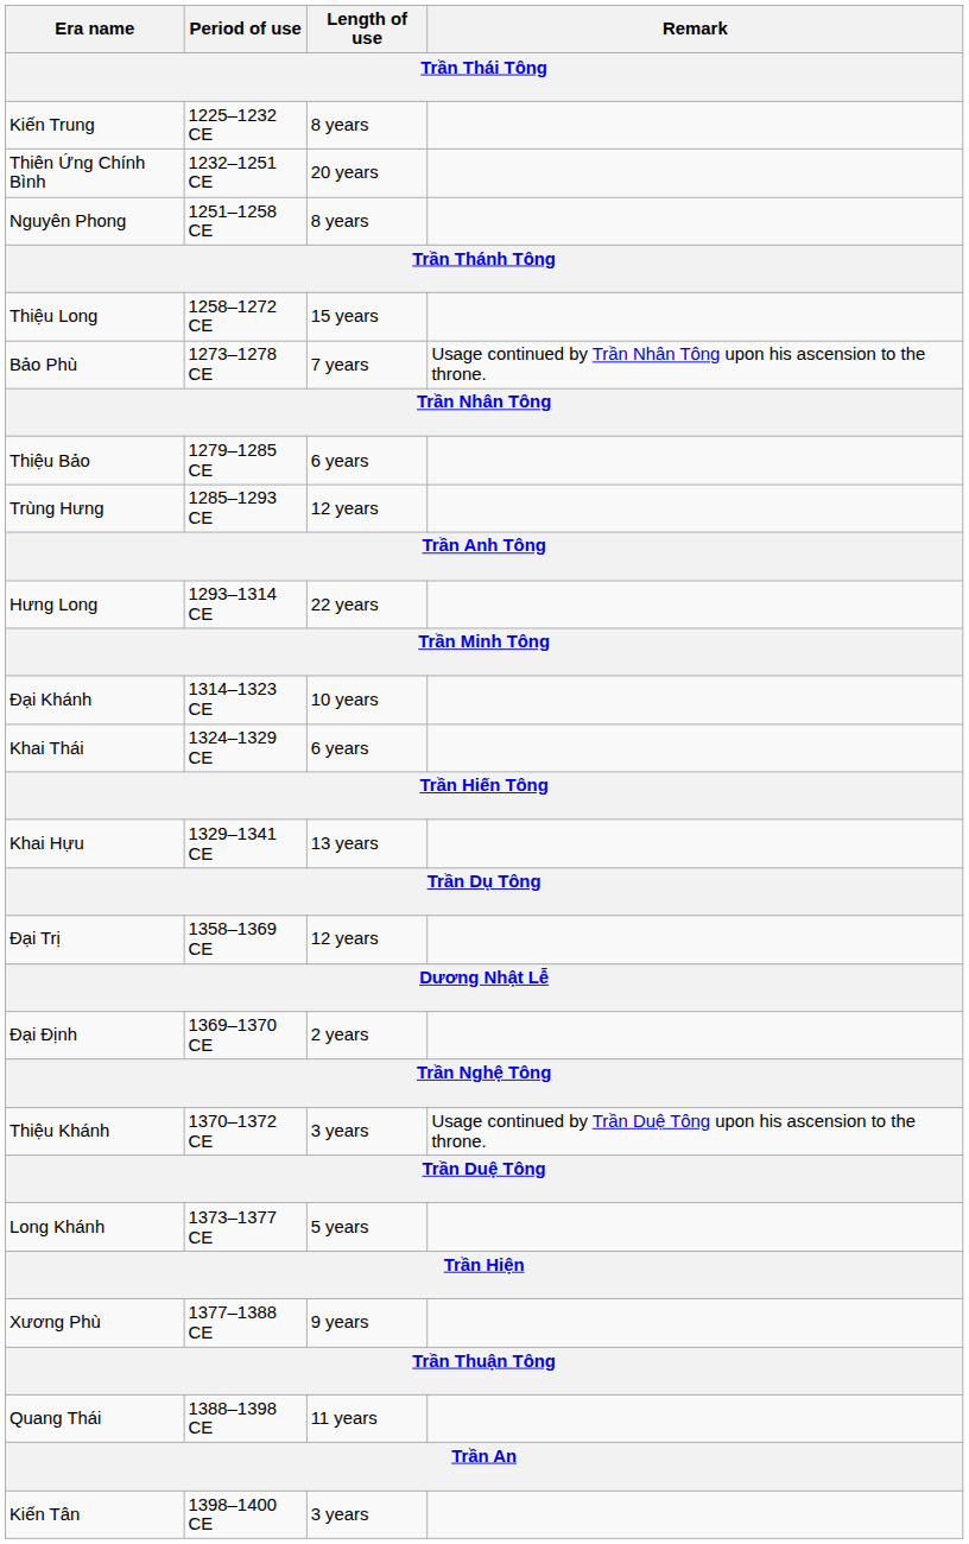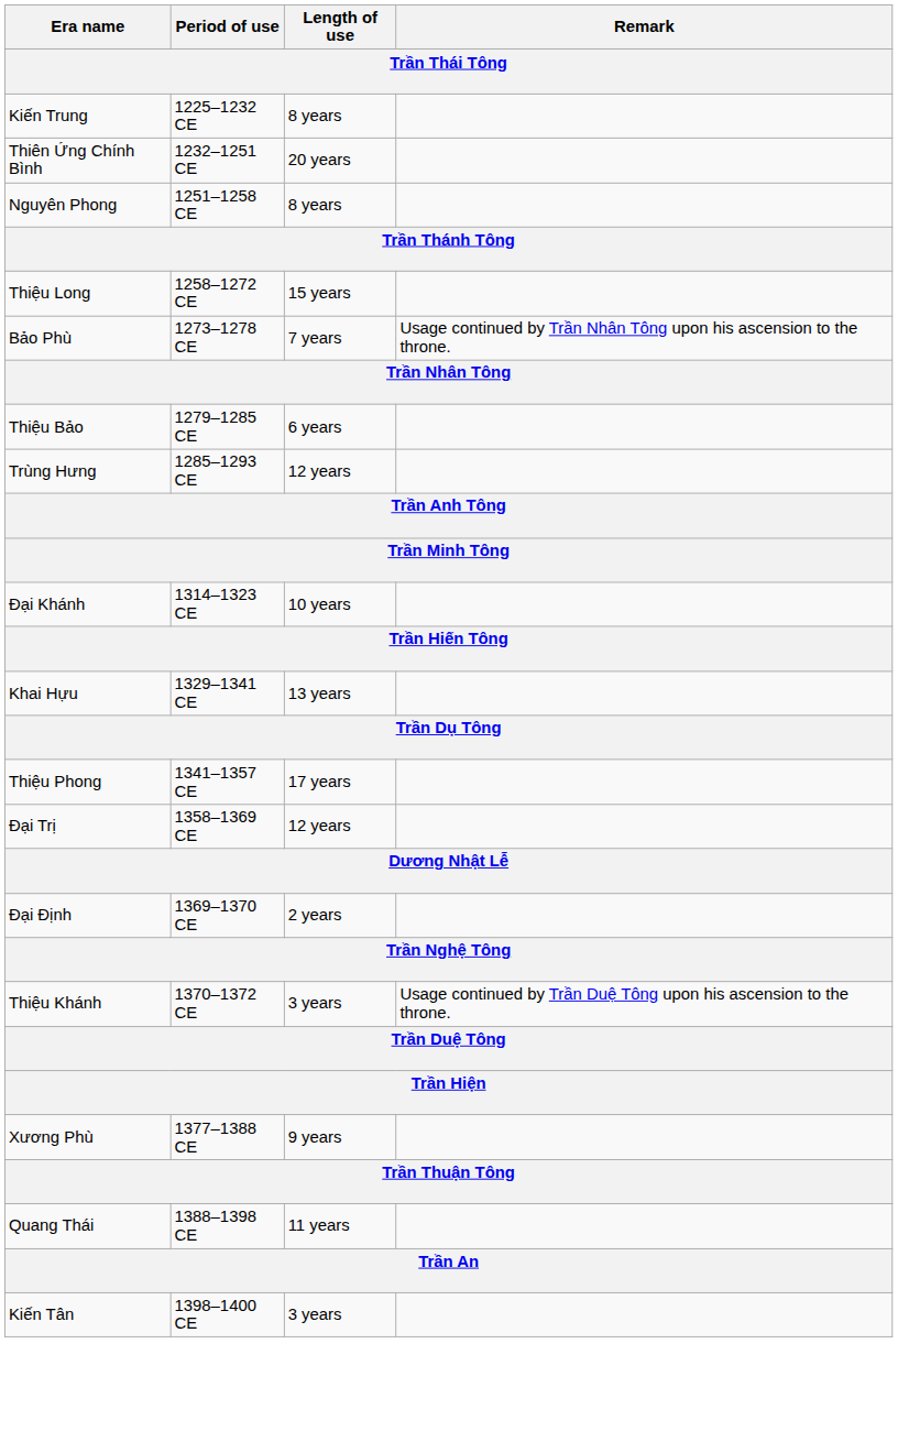 <table class="wikitable">
 <tr>
 <th>Era name</th>
 <th>Period of use</th>
 <th>Length of use</th>
 <th>Remark</th>
 </tr>
 <tr>
 <th colspan="4"><a href='#'>Trần Thái Tông</a><br><br></th>
 </tr>
 <tr>
 <td>Kiến Trung<br></td>
 <td>1225–1232 CE</td>
 <td>8 years</td>
 <td></td>
 </tr>
 <tr>
 <td>Thiên Ứng Chính Bình<br></td>
 <td>1232–1251 CE</td>
 <td>20 years</td>
 <td></td>
 </tr>
 <tr>
 <td>Nguyên Phong<br></td>
 <td>1251–1258 CE</td>
 <td>8 years</td>
 <td></td>
 </tr>
 <tr>
 <th colspan="4"><a href='#'>Trần Thánh Tông</a><br><br></th>
 </tr>
 <tr>
 <td>Thiệu Long<br></td>
 <td>1258–1272 CE</td>
 <td>15 years</td>
 <td></td>
 </tr>
 <tr>
 <td>Bảo Phù<br></td>
 <td>1273–1278 CE</td>
 <td>7 years</td>
 <td>Usage continued by <a href='#'>Trần Nhân Tông</a> upon his ascension to the throne.</td>
 </tr>
 <tr>
 <th colspan="4"><a href='#'>Trần Nhân Tông</a><br><br></th>
 </tr>
 <tr>
 <td>Thiệu Bảo<br></td>
 <td>1279–1285 CE</td>
 <td>6 years</td>
 <td></td>
 </tr>
 <tr>
 <td>Trùng Hưng<br></td>
 <td>1285–1293 CE</td>
 <td>12 years</td>
 <td></td>
 </tr>
 <tr>
 <th colspan="4"><a href='#'>Trần Anh Tông</a><br><br></th>
 </tr>
 <tr>
-<td>Hưng Long<br></td>
-<td>1293–1314 CE</td>
-<td>22 years</td>
-<td></td>
-</tr>
-<tr>
 <th colspan="4"><a href='#'>Trần Minh Tông</a><br><br></th>
 </tr>
 <tr>
 <td>Đại Khánh<br></td>
 <td>1314–1323 CE</td>
 <td>10 years</td>
-<td></td>
-</tr>
-<tr>
-<td>Khai Thái<br></td>
-<td>1324–1329 CE</td>
-<td>6 years</td>
 <td></td>
 </tr>
 <tr>
 <th colspan="4"><a href='#'>Trần Hiến Tông</a><br><br></th>
 </tr>
 <tr>
 <td>Khai Hựu<br></td>
 <td>1329–1341 CE</td>
 <td>13 years</td>
 <td></td>
 </tr>
 <tr>
 <th colspan="4"><a href='#'>Trần Dụ Tông</a><br><br></th>
+</tr>
+<tr>
+<td>Thiệu Phong<br></td>
+<td>1341–1357 CE</td>
+<td>17 years</td>
+<td></td>
 </tr>
 <tr>
 <td>Đại Trị<br></td>
 <td>1358–1369 CE</td>
 <td>12 years</td>
 <td></td>
 </tr>
 <tr>
 <th colspan="4"><a href='#'>Dương Nhật Lễ</a><br><br></th>
 </tr>
 <tr>
 <td>Đại Định<br></td>
 <td>1369–1370 CE</td>
 <td>2 years</td>
 <td></td>
 </tr>
 <tr>
 <th colspan="4"><a href='#'>Trần Nghệ Tông</a><br><br></th>
 </tr>
 <tr>
 <td>Thiệu Khánh<br></td>
 <td>1370–1372 CE</td>
 <td>3 years</td>
 <td>Usage continued by <a href='#'>Trần Duệ Tông</a> upon his ascension to the throne.</td>
 </tr>
 <tr>
 <th colspan="4"><a href='#'>Trần Duệ Tông</a><br><br></th>
 </tr>
 <tr>
-<td>Long Khánh<br></td>
-<td>1373–1377 CE</td>
-<td>5 years</td>
-<td></td>
-</tr>
-<tr>
 <th colspan="4"><a href='#'>Trần Hiện</a><br><br></th>
 </tr>
 <tr>
 <td>Xương Phù<br></td>
 <td>1377–1388 CE</td>
 <td>9 years</td>
 <td></td>
 </tr>
 <tr>
 <th colspan="4"><a href='#'>Trần Thuận Tông</a><br><br></th>
 </tr>
 <tr>
 <td>Quang Thái<br></td>
 <td>1388–1398 CE</td>
 <td>11 years</td>
 <td></td>
 </tr>
 <tr>
 <th colspan="4"><a href='#'>Trần An</a><br><br></th>
 </tr>
 <tr>
 <td>Kiến Tân<br></td>
 <td>1398–1400 CE</td>
 <td>3 years</td>
 <td></td>
 </tr>
 </table>
